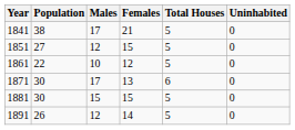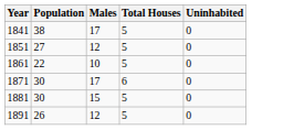 <table class="wikitable">
 <tr>
 <th>Year</th>
 <th>Population</th>
 <th>Males</th>
-<th>Females</th>
 <th>Total Houses</th>
 <th>Uninhabited</th>
 </tr>
 <tr>
 <td>1841</td>
 <td>38</td>
 <td>17</td>
-<td>21</td>
 <td>5</td>
 <td>0</td>
 </tr>
 <tr>
 <td>1851</td>
 <td>27</td>
 <td>12</td>
-<td>15</td>
 <td>5</td>
 <td>0</td>
 </tr>
 <tr>
 <td>1861</td>
 <td>22</td>
 <td>10</td>
-<td>12</td>
 <td>5</td>
 <td>0</td>
 </tr>
 <tr>
 <td>1871</td>
 <td>30</td>
 <td>17</td>
-<td>13</td>
 <td>6</td>
 <td>0</td>
 </tr>
 <tr>
 <td>1881</td>
 <td>30</td>
-<td>15</td>
 <td>15</td>
 <td>5</td>
 <td>0</td>
 </tr>
 <tr>
 <td>1891</td>
 <td>26</td>
 <td>12</td>
-<td>14</td>
 <td>5</td>
 <td>0</td>
 </tr>
 </table>
